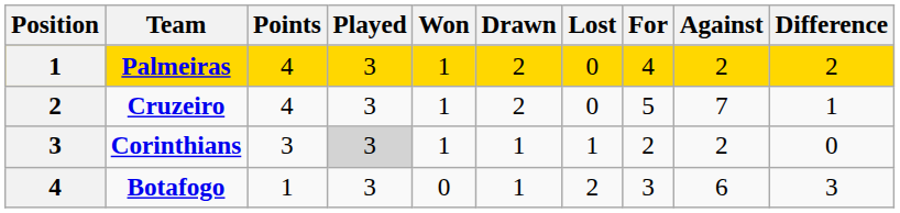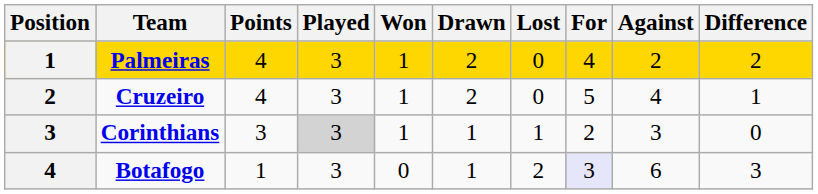 <table class="wikitable" style="text-align:center">
 <tr>
 <th>Position</th>
 <th>Team</th>
 <th>Points</th>
 <th>Played</th>
 <th>Won</th>
 <th>Drawn</th>
 <th>Lost</th>
 <th>For</th>
 <th>Against</th>
 <th>Difference</th>
 </tr>
 <tr bgcolor="gold">
 <th>1</th>
 <td><strong><a href='#'>Palmeiras</a></strong></td>
 <td>4</td>
 <td>3</td>
 <td>1</td>
 <td>2</td>
 <td>0</td>
 <td>4</td>
 <td>2</td>
 <td>2</td>
 </tr>
 <tr>
 <th>2</th>
 <td><strong><a href='#'>Cruzeiro</a></strong></td>
 <td>4</td>
 <td>3</td>
 <td>1</td>
 <td>2</td>
 <td>0</td>
 <td>5</td>
-<td>7</td>
+<td>4</td>
 <td>1</td>
 </tr>
 <tr>
 <th>3</th>
 <td><strong><a href='#'>Corinthians</a></strong></td>
 <td>3</td>
 <td style="background: lightgrey;">3</td>
 <td>1</td>
 <td>1</td>
 <td>1</td>
 <td>2</td>
-<td>2</td>
+<td>3</td>
 <td>0</td>
 </tr>
 <tr>
 <th>4</th>
 <td><strong><a href='#'>Botafogo</a></strong></td>
 <td>1</td>
 <td>3</td>
 <td>0</td>
 <td>1</td>
 <td>2</td>
-<td>3</td>
+<td style="background: lavender;">3</td>
 <td>6</td>
 <td>3</td>
 </tr>
 </table>
